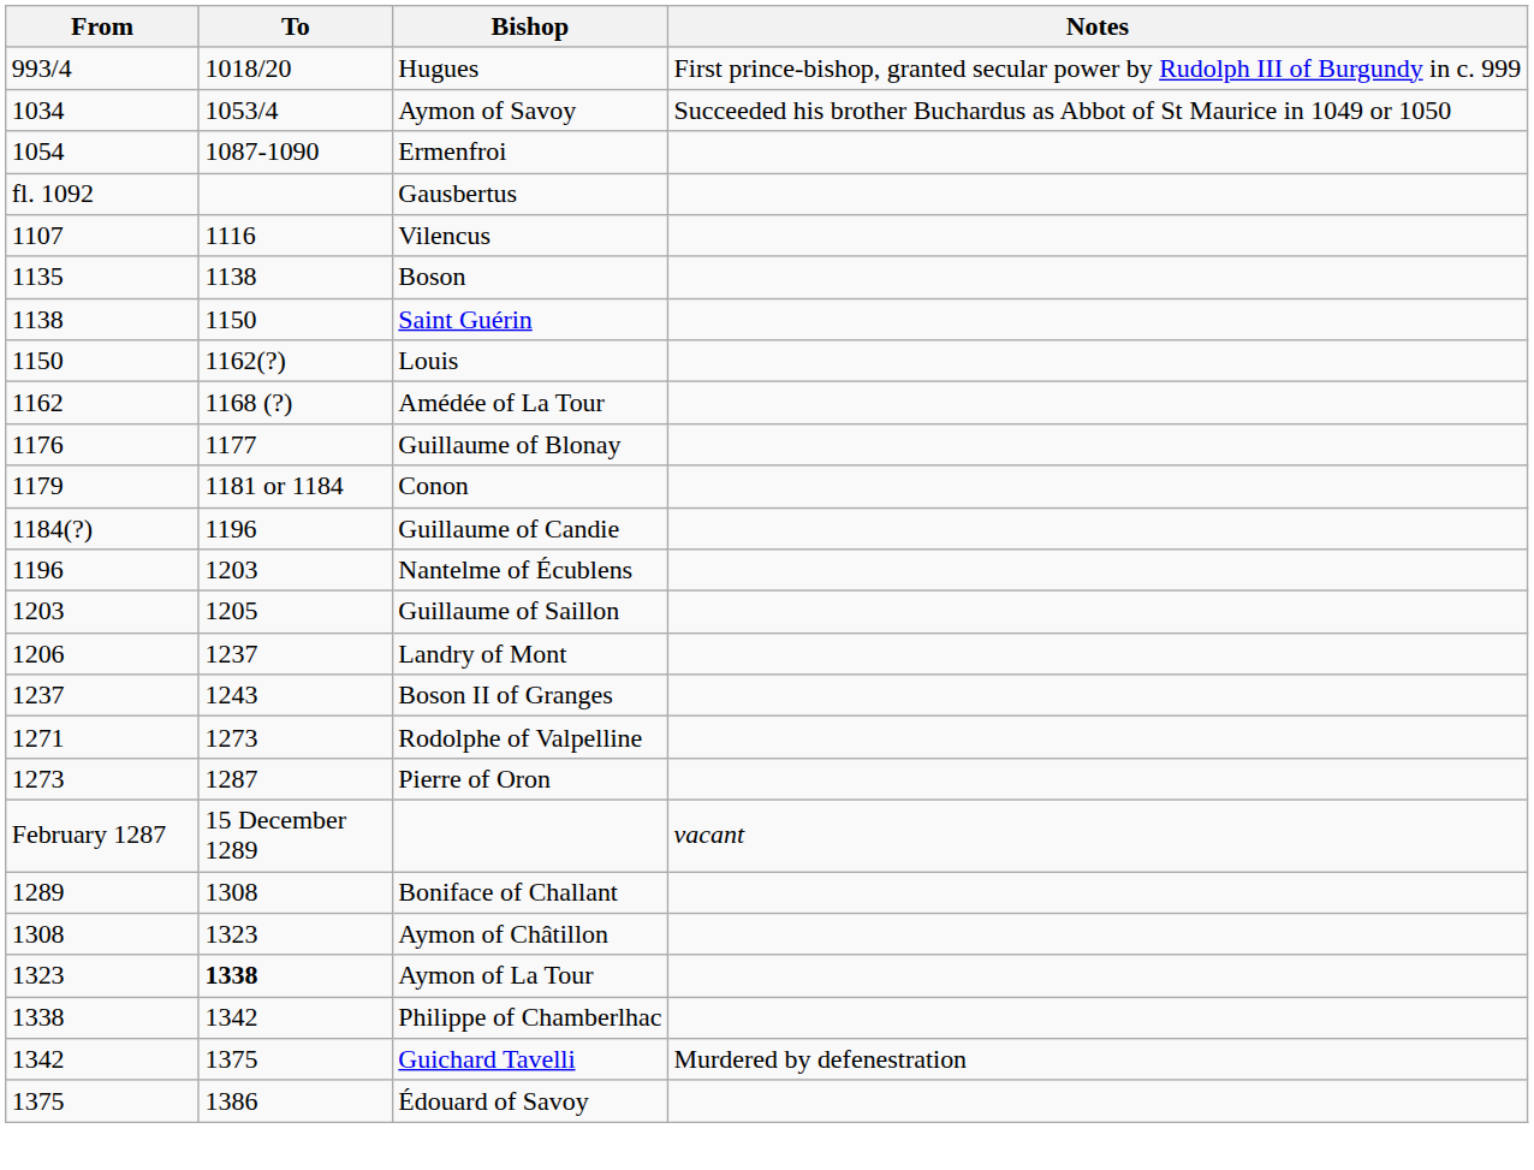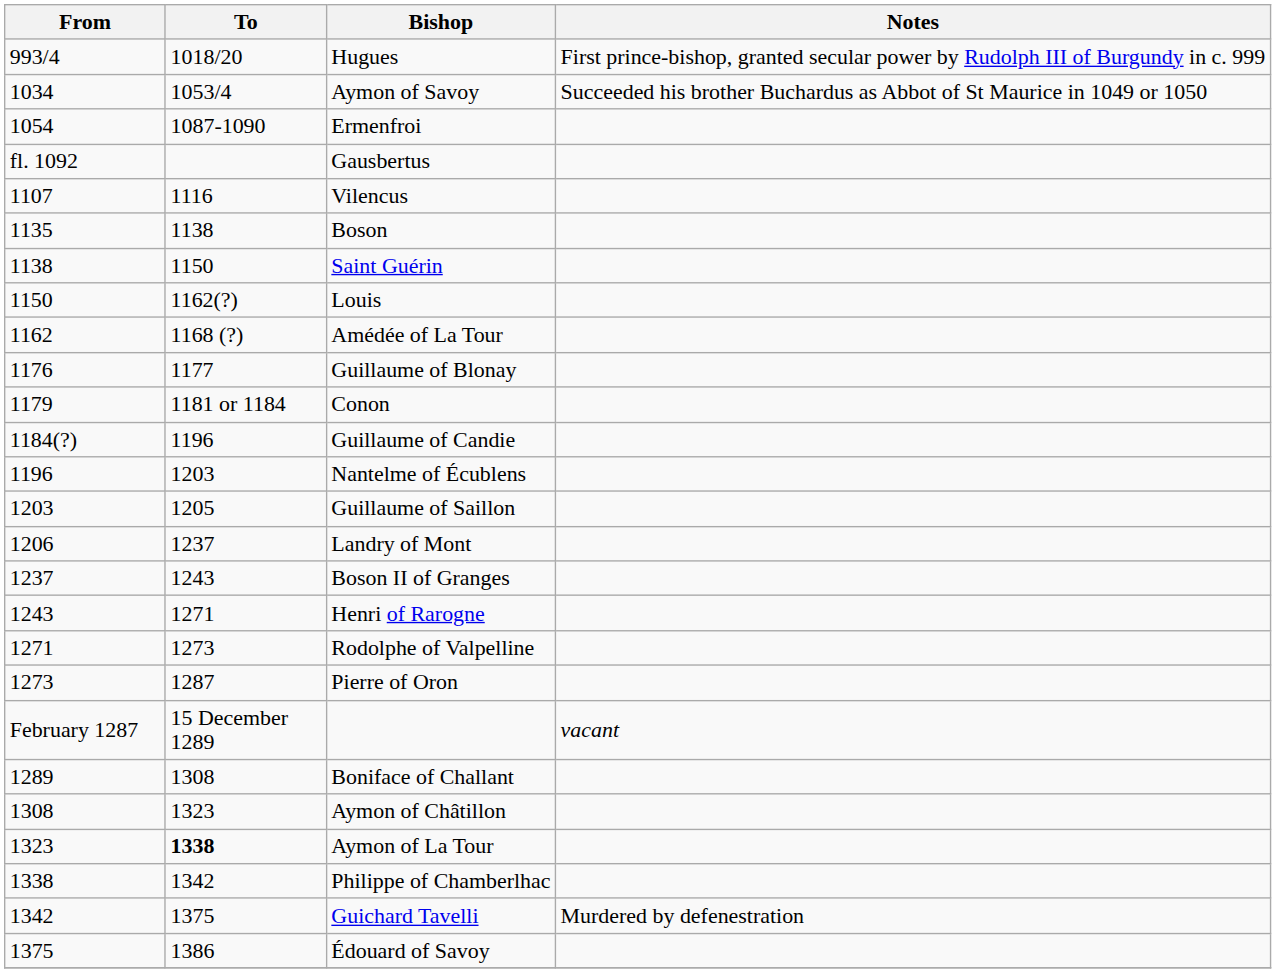 <table class=wikitable>
 <tr>
 <th width=110px>From</th>
 <th width=110px>To</th>
 <th>Bishop</th>
 <th>Notes</th>
 </tr>
 <tr>
 <td>993/4</td>
 <td>1018/20</td>
 <td>Hugues</td>
 <td>First prince-bishop, granted secular power by <a href='#'>Rudolph III of Burgundy</a> in c. 999</td>
 </tr>
 <tr>
 <td>1034</td>
 <td>1053/4</td>
 <td>Aymon of Savoy</td>
 <td>Succeeded his  brother Buchardus as Abbot of St Maurice in 1049 or 1050</td>
 </tr>
 <tr>
 <td>1054</td>
 <td>1087-1090</td>
 <td>Ermenfroi</td>
 <td></td>
 </tr>
 <tr>
 <td>fl. 1092</td>
 <td></td>
 <td>Gausbertus</td>
 <td></td>
 </tr>
 <tr>
 <td>1107</td>
 <td>1116</td>
 <td>Vilencus</td>
 <td></td>
 </tr>
 <tr>
 <td>1135</td>
 <td>1138</td>
 <td>Boson</td>
 <td></td>
 </tr>
 <tr>
 <td>1138</td>
 <td>1150</td>
 <td><a href='#'>Saint Guérin</a></td>
 <td></td>
 </tr>
 <tr>
 <td>1150</td>
 <td>1162(?)</td>
 <td>Louis</td>
 <td></td>
 </tr>
 <tr>
 <td>1162</td>
 <td>1168 (?)</td>
 <td>Amédée of La Tour</td>
 <td></td>
 </tr>
 <tr>
 <td>1176</td>
 <td>1177</td>
 <td>Guillaume of Blonay</td>
 <td></td>
 </tr>
 <tr>
 <td>1179</td>
 <td>1181 or 1184</td>
 <td>Conon</td>
 <td></td>
 </tr>
 <tr>
 <td>1184(?)</td>
 <td>1196</td>
 <td>Guillaume of Candie</td>
 <td></td>
 </tr>
 <tr>
 <td>1196</td>
 <td>1203</td>
 <td>Nantelme of Écublens</td>
 <td></td>
 </tr>
 <tr>
 <td>1203</td>
 <td>1205</td>
 <td>Guillaume of Saillon</td>
 <td></td>
 </tr>
 <tr>
 <td>1206</td>
 <td>1237</td>
 <td>Landry of Mont</td>
 <td></td>
 </tr>
 <tr>
 <td>1237</td>
 <td>1243</td>
 <td>Boson II of Granges</td>
 <td></td>
 </tr>
 <tr>
+<td>1243</td>
+<td>1271</td>
+<td>Henri <a href='#'>of Rarogne</a></td>
+<td></td>
+</tr>
+<tr>
 <td>1271</td>
 <td>1273</td>
 <td>Rodolphe of Valpelline</td>
 <td></td>
 </tr>
 <tr>
 <td>1273</td>
 <td>1287</td>
 <td>Pierre of Oron</td>
 <td></td>
 </tr>
 <tr>
 <td>February 1287</td>
 <td>15 December 1289</td>
 <td></td>
 <td><em>vacant</em></td>
 </tr>
 <tr>
 <td>1289</td>
 <td>1308</td>
 <td>Boniface of Challant</td>
 <td></td>
 </tr>
 <tr>
 <td>1308</td>
 <td>1323</td>
 <td>Aymon of Châtillon</td>
 <td></td>
 </tr>
 <tr>
 <td>1323</td>
 <td><strong>1338</strong></td>
 <td>Aymon of La Tour</td>
 <td></td>
 </tr>
 <tr>
 <td>1338</td>
 <td>1342</td>
 <td>Philippe of Chamberlhac</td>
 <td></td>
 </tr>
 <tr>
 <td>1342</td>
 <td>1375</td>
 <td><a href='#'>Guichard Tavelli</a></td>
 <td>Murdered by defenestration</td>
 </tr>
 <tr>
 <td>1375</td>
 <td>1386</td>
 <td>Édouard of Savoy</td>
 <td></td>
 </tr>
 <tr>
 </tr>
 </table>
